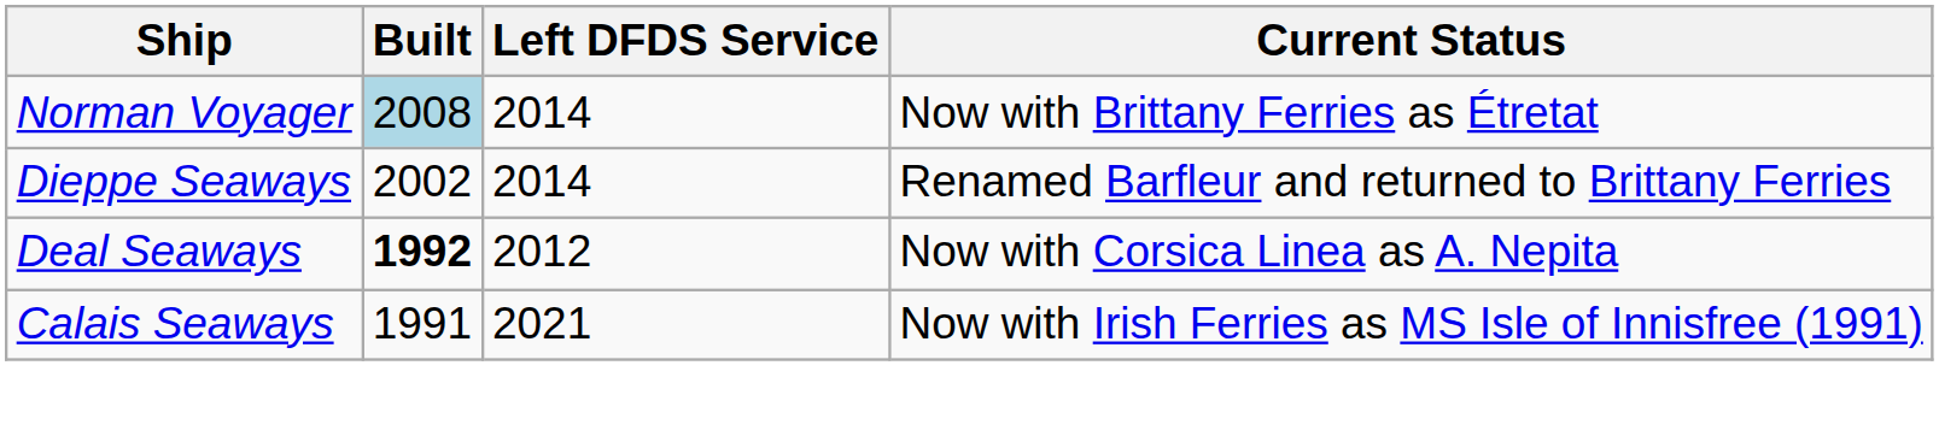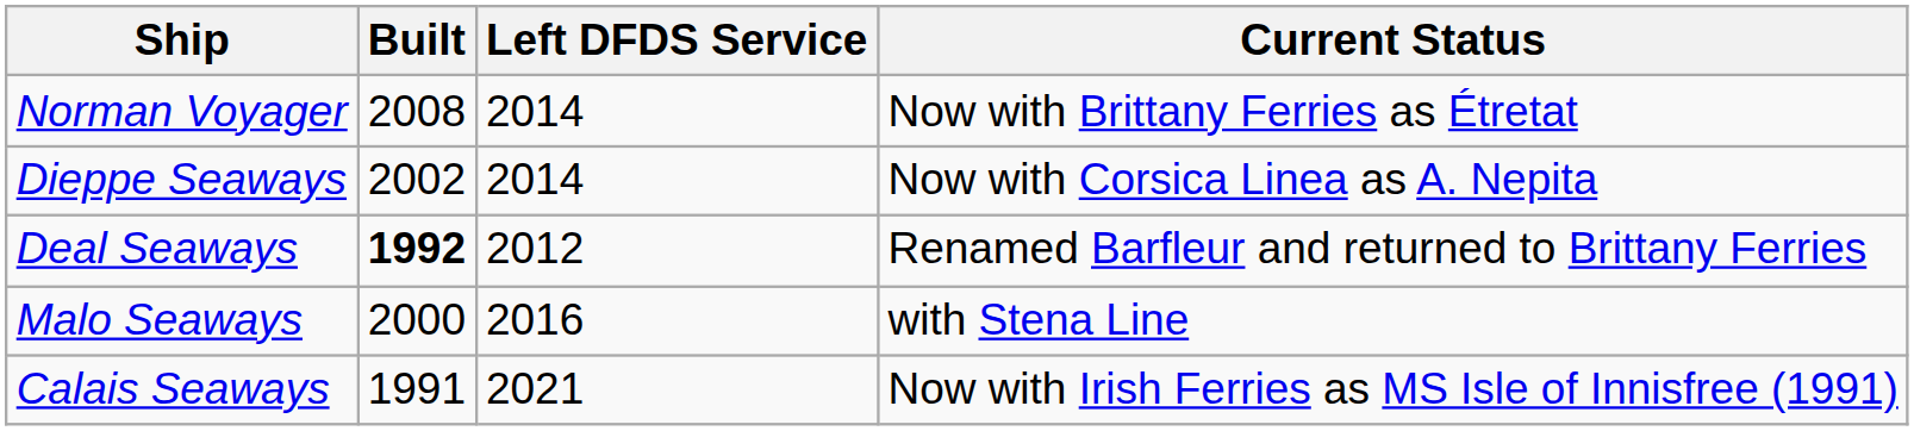 <table class="wikitable">
 <tr>
 <th>Ship</th>
 <th>Built</th>
 <th>Left DFDS Service</th>
 <th>Current Status</th>
 </tr>
 <tr>
 <td><em><a href='#'>Norman Voyager</a></em></td>
-<td style="background: lightblue;">2008</td>
+<td>2008</td>
 <td>2014</td>
 <td>Now with <a href='#'>Brittany Ferries</a> as <a href='#'>Étretat</a></td>
 </tr>
 <tr>
 <td><em><a href='#'>Dieppe Seaways</a></em></td>
 <td>2002</td>
 <td>2014</td>
-<td>Renamed <a href='#'>Barfleur</a> and returned to <a href='#'>Brittany Ferries</a></td>
+<td>Now with <a href='#'>Corsica Linea</a> as <a href='#'>A. Nepita</a></td>
 </tr>
 <tr>
 <td><em><a href='#'>Deal Seaways</a></em></td>
 <td><strong>1992</strong></td>
 <td>2012</td>
-<td>Now with <a href='#'>Corsica Linea</a> as <a href='#'>A. Nepita</a></td>
+<td>Renamed <a href='#'>Barfleur</a> and returned to <a href='#'>Brittany Ferries</a></td>
+</tr>
+<tr>
+<td><em><a href='#'>Malo Seaways</a></em></td>
+<td>2000</td>
+<td>2016</td>
+<td>with <a href='#'>Stena Line</a></td>
 </tr>
 <tr>
 <td><em><a href='#'>Calais Seaways</a></em></td>
 <td>1991</td>
 <td>2021</td>
 <td>Now with <a href='#'>Irish Ferries</a> as <a href='#'>MS Isle of Innisfree (1991)</a></td>
 </tr>
 </table>
